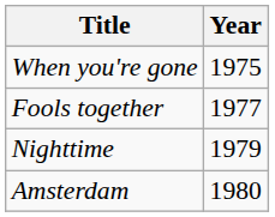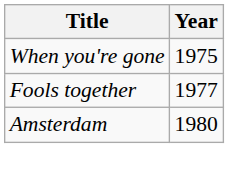 <table class="wikitable">
 <tr>
 <th>Title</th>
 <th>Year</th>
 </tr>
 <tr>
 <td><em>When you're gone</em></td>
 <td>1975</td>
 </tr>
 <tr>
 <td><em>Fools together</em></td>
 <td>1977</td>
 </tr>
 <tr>
-<td><em>Nighttime</em></td>
-<td>1979</td>
-</tr>
-<tr>
 <td><em>Amsterdam</em></td>
 <td>1980</td>
 </tr>
 </table>
